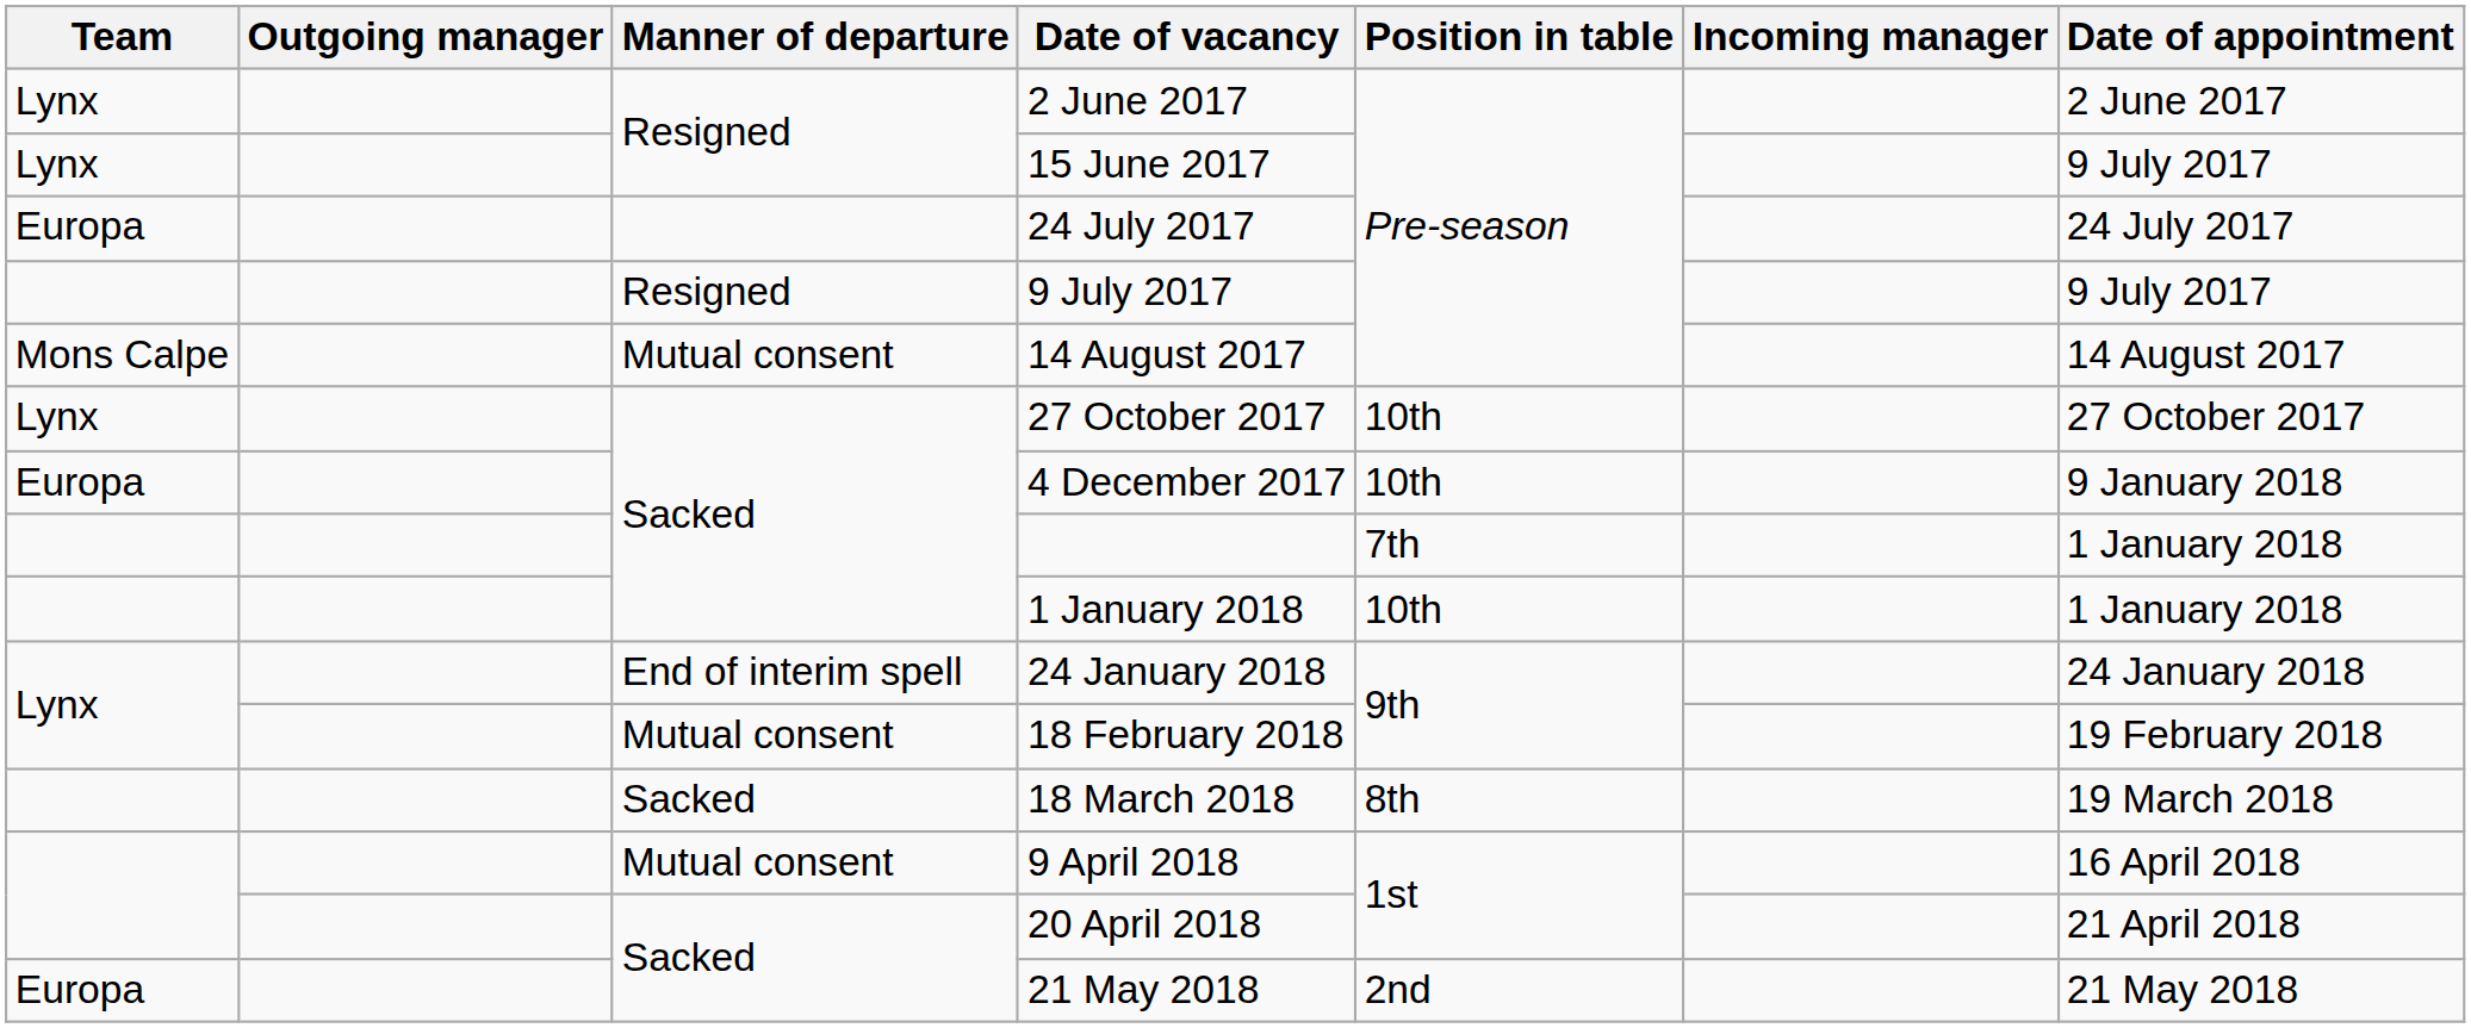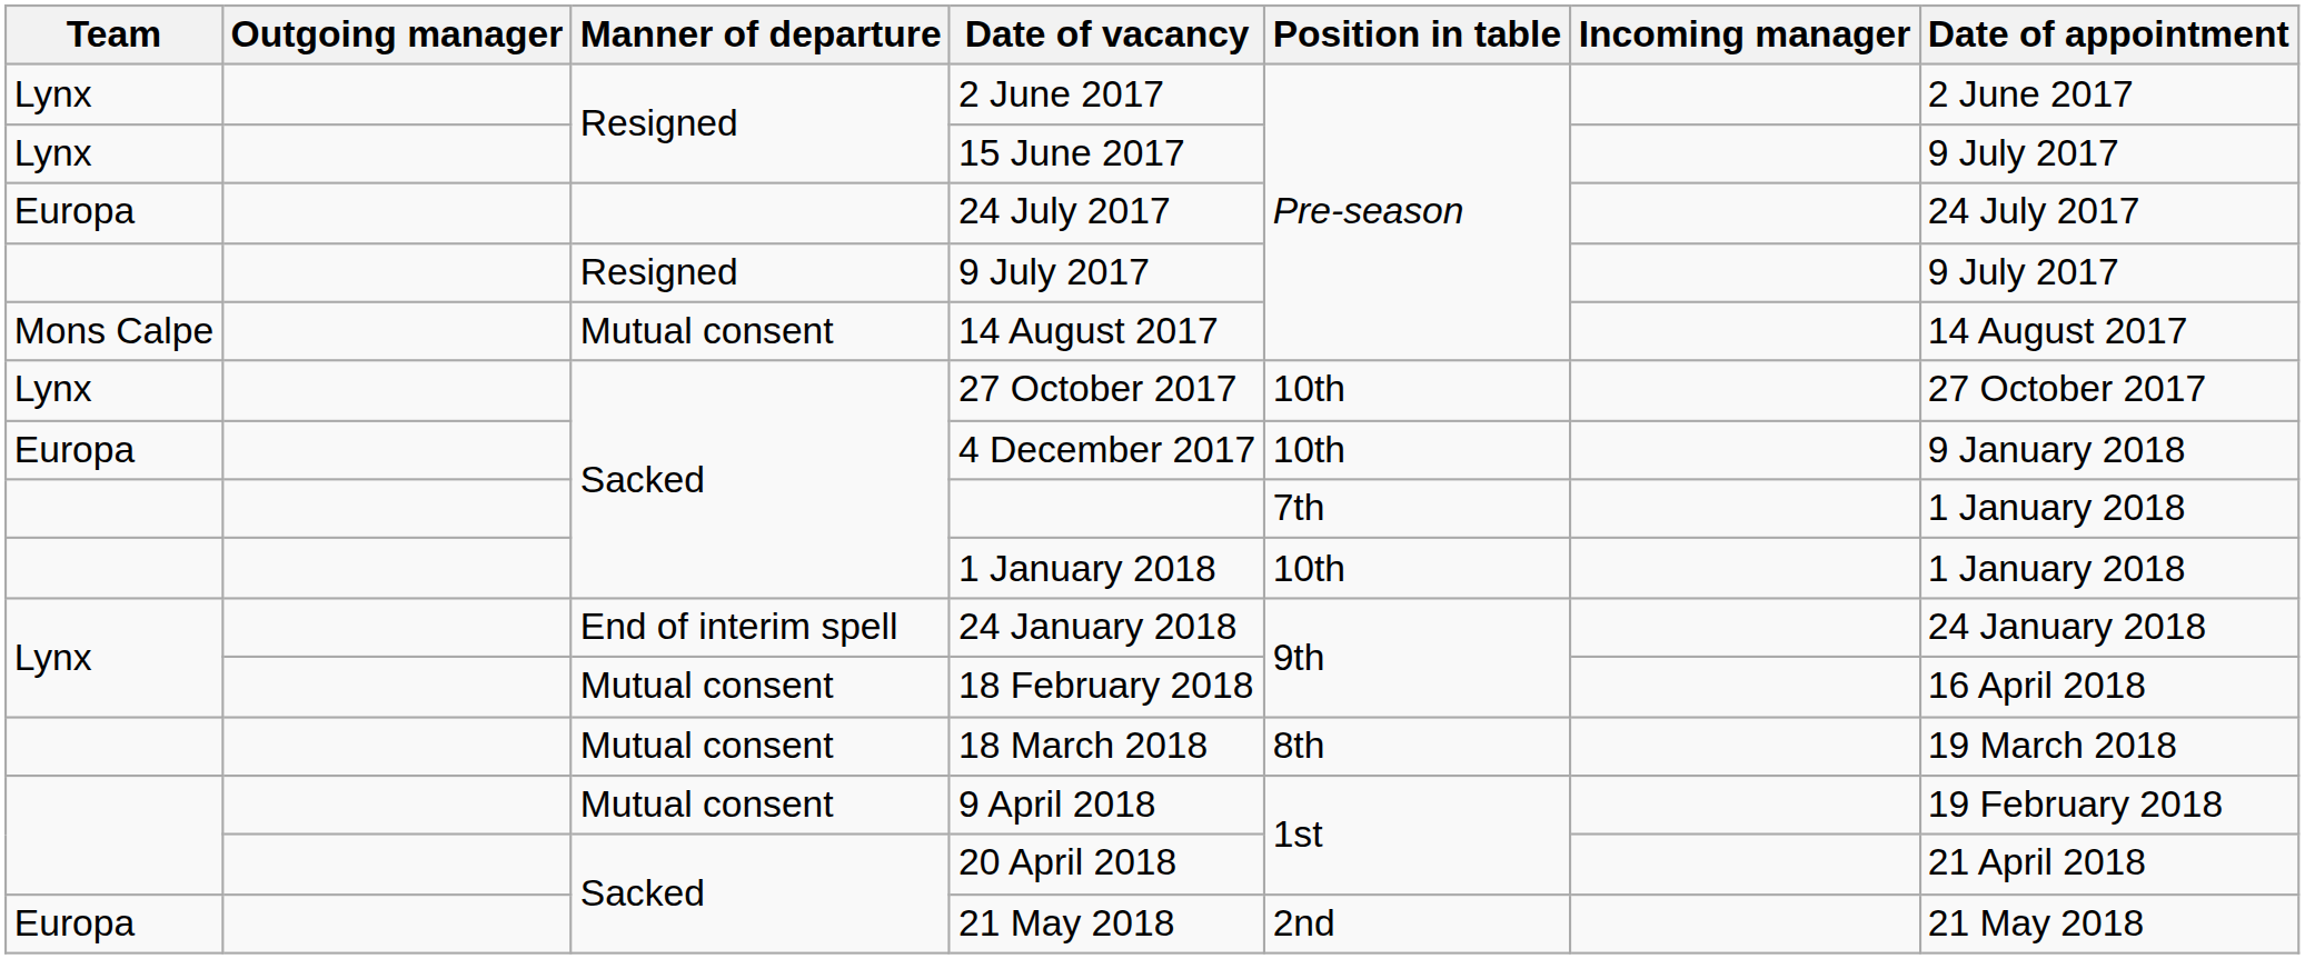 <table class="wikitable sortable">
 <tr>
 <th>Team</th>
 <th>Outgoing manager</th>
 <th>Manner of departure</th>
 <th>Date of vacancy</th>
 <th>Position in table</th>
 <th>Incoming manager</th>
 <th>Date of appointment</th>
 </tr>
 <tr>
 <td>Lynx</td>
 <td></td>
 <td rowspan="2">Resigned</td>
 <td>2 June 2017</td>
 <td rowspan="5"><em>Pre-season</em></td>
 <td></td>
 <td>2 June 2017</td>
 </tr>
 <tr>
 <td>Lynx</td>
 <td></td>
 <td>15 June 2017</td>
 <td></td>
 <td>9 July 2017</td>
 </tr>
 <tr>
 <td>Europa</td>
 <td></td>
 <td></td>
 <td>24 July 2017</td>
 <td></td>
 <td>24 July 2017</td>
 </tr>
 <tr>
 <td></td>
 <td></td>
 <td>Resigned</td>
 <td>9 July 2017</td>
 <td></td>
 <td>9 July 2017</td>
 </tr>
 <tr>
 <td>Mons Calpe</td>
 <td></td>
 <td>Mutual consent</td>
 <td>14 August 2017</td>
 <td></td>
 <td>14 August 2017</td>
 </tr>
 <tr>
 <td>Lynx</td>
 <td></td>
 <td rowspan="4">Sacked</td>
 <td>27 October 2017</td>
 <td>10th</td>
 <td></td>
 <td>27 October 2017</td>
 </tr>
 <tr>
 <td>Europa</td>
 <td></td>
 <td>4 December 2017</td>
 <td>10th</td>
 <td></td>
 <td>9 January 2018</td>
 </tr>
 <tr>
 <td></td>
 <td></td>
 <td></td>
 <td>7th</td>
 <td></td>
 <td>1 January 2018</td>
 </tr>
 <tr>
 <td></td>
 <td></td>
 <td>1 January 2018</td>
 <td>10th</td>
 <td></td>
 <td>1 January 2018</td>
 </tr>
 <tr>
 <td rowspan=2>Lynx</td>
 <td></td>
 <td>End of interim spell</td>
 <td>24 January 2018</td>
 <td rowspan=2>9th</td>
 <td></td>
 <td>24 January 2018</td>
 </tr>
 <tr>
 <td></td>
 <td>Mutual consent</td>
 <td>18 February 2018</td>
 <td></td>
-<td>19 February 2018</td>
+<td>16 April 2018</td>
 </tr>
 <tr>
 <td></td>
 <td></td>
-<td>Sacked</td>
+<td>Mutual consent</td>
 <td>18 March 2018</td>
 <td>8th</td>
 <td></td>
 <td>19 March 2018</td>
 </tr>
 <tr>
 <td rowspan=2></td>
 <td></td>
 <td>Mutual consent</td>
 <td>9 April 2018</td>
 <td rowspan=2>1st</td>
 <td></td>
-<td>16 April 2018</td>
+<td>19 February 2018</td>
 </tr>
 <tr>
 <td></td>
 <td rowspan=2>Sacked</td>
 <td>20 April 2018</td>
 <td></td>
 <td>21 April 2018</td>
 </tr>
 <tr>
 <td>Europa</td>
 <td></td>
 <td>21 May 2018</td>
 <td>2nd</td>
 <td></td>
 <td>21 May 2018</td>
 </tr>
 </table>
